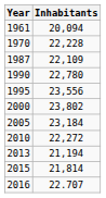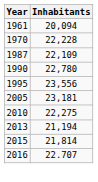 <table class="wikitable" style="text-align:center;">
 <tr>
 <th>Year</th>
 <th>Inhabitants</th>
 </tr>
 <tr>
 <td>1961</td>
 <td>20,094</td>
 </tr>
 <tr>
 <td>1970</td>
 <td>22,228</td>
 </tr>
 <tr>
 <td>1987</td>
 <td>22,109</td>
 </tr>
 <tr>
 <td>1990</td>
 <td>22,780</td>
 </tr>
 <tr>
 <td>1995</td>
 <td>23,556</td>
 </tr>
 <tr>
-<td>2000</td>
-<td>23,802</td>
-</tr>
-<tr>
 <td>2005</td>
-<td>23,184</td>
+<td>23,181</td>
 </tr>
 <tr>
 <td>2010</td>
-<td>22,272</td>
+<td>22,275</td>
 </tr>
 <tr>
 <td>2013</td>
 <td>21,194</td>
 </tr>
 <tr>
 <td>2015</td>
 <td>21,814</td>
 </tr>
 <tr>
 <td>2016</td>
 <td>22.707</td>
 </tr>
 </table>
